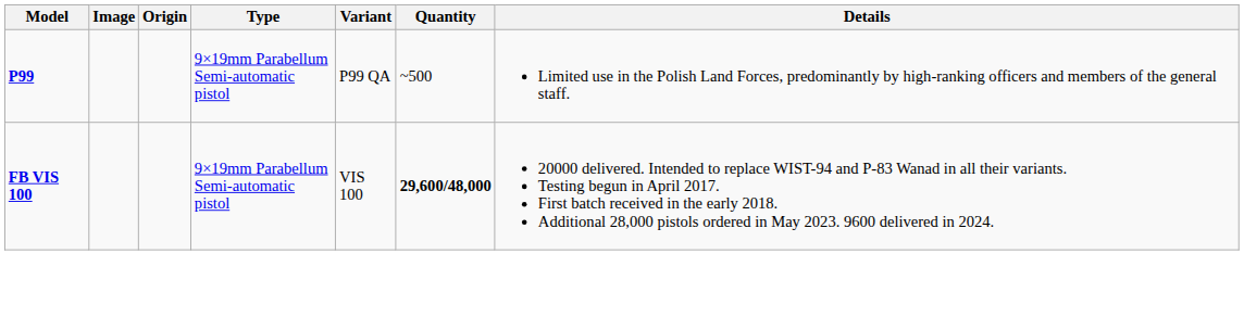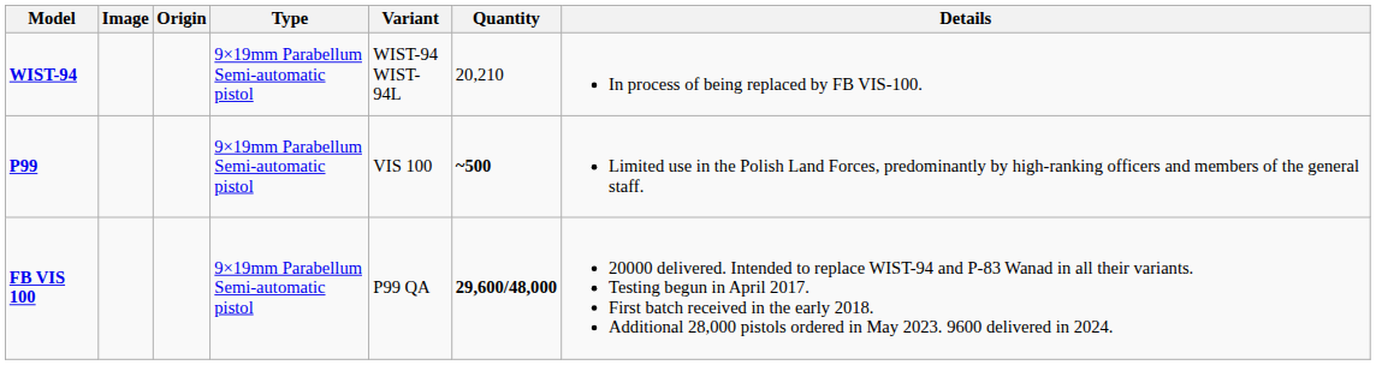 <table class="wikitable">
 <tr>
 <th>Model</th>
 <th>Image</th>
 <th>Origin</th>
 <th>Type</th>
 <th>Variant</th>
 <th>Quantity</th>
 <th>Details</th>
 </tr>
 <tr>
+<td><strong><a href='#'>WIST-94</a></strong></td>
+<td></td>
+<td><small></small></td>
+<td><a href='#'>9×19mm Parabellum</a><br><a href='#'>Semi-automatic pistol</a></td>
+<td>WIST-94<br>WIST-94L</td>
+<td>20,210</td>
+<td><br><ul><li>In process of being replaced by FB VIS-100.</li></ul></td>
+</tr>
+<tr>
 <td><a href='#'><strong>P99</strong></a></td>
 <td></td>
 <td><small></small></td>
 <td><a href='#'>9×19mm Parabellum</a><br><a href='#'>Semi-automatic pistol</a></td>
-<td>P99 QA</td>
-<td>~500</td>
+<td>VIS 100</td>
+<td><strong>~500</strong></td>
 <td><br><ul><li>Limited use in the Polish Land Forces, predominantly by high-ranking officers and members of the general staff.</li></ul></td>
 </tr>
 <tr>
 <td><strong><a href='#'>FB VIS 100</a></strong></td>
 <td></td>
 <td><small></small></td>
 <td><a href='#'>9×19mm Parabellum</a><br><a href='#'>Semi-automatic pistol</a></td>
-<td>VIS 100</td>
+<td>P99 QA</td>
 <td><strong>29,600/48,000</strong></td>
 <td><br><ul><li>20000 delivered. Intended to replace WIST-94 and P-83 Wanad in all their variants.</li><li>Testing begun in April 2017.</li><li>First batch received in the early 2018.</li><li>Additional 28,000 pistols ordered in May 2023. 9600 delivered in 2024.<strong></strong></li></ul></td>
 </tr>
 </table>
